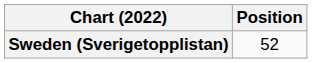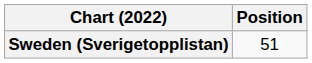 <table class="wikitable plainrowheaders" style="text-align:center">
 <tr>
 <th scope="col">Chart (2022)</th>
 <th scope="col">Position</th>
 </tr>
 <tr>
 <th scope="row">Sweden (Sverigetopplistan)</th>
-<td>52</td>
+<td>51</td>
 </tr>
 </table>
